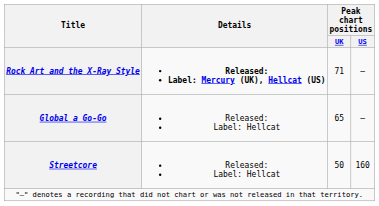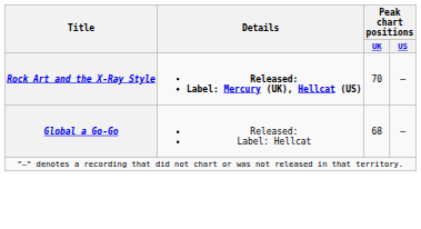 <table class="wikitable plainrowheaders" style="text-align:center;">
 <tr>
 <th scope="col" rowspan="2">Title</th>
 <th scope="col" rowspan="2">Details</th>
 <th scope="col" colspan="2">Peak chart positions</th>
 </tr>
 <tr>
 <th scope="col" style="width:2.5em;font-size:90%;"><a href='#'>UK</a><br></th>
 <th scope="col" style="width:2.5em;font-size:90%;"><a href='#'>US</a><br></th>
 </tr>
 <tr>
 <th scope="row"><em><a href='#'>Rock Art and the X-Ray Style</a></em></th>
 <td><strong><br><ul><li>Released: </li><li>Label: <a href='#'>Mercury</a> (UK), <a href='#'>Hellcat</a> (US)</li></ul></strong></td>
-<td>71</td>
+<td>70</td>
 <td>—</td>
 </tr>
 <tr>
 <th scope="row"><em><a href='#'>Global a Go-Go</a></em></th>
 <td><br><ul><li>Released: </li><li>Label: Hellcat</li></ul></td>
-<td>65</td>
+<td>68</td>
 <td>—</td>
-</tr>
-<tr>
-<th scope="row"><em><a href='#'>Streetcore</a></em></th>
-<td><br><ul><li>Released: </li><li>Label: Hellcat</li></ul></td>
-<td>50</td>
-<td>160</td>
 </tr>
 <tr>
 <td colspan="4" style="font-size:90%">"—" denotes a recording that did not chart or was not released in that territory.</td>
 </tr>
 </table>
